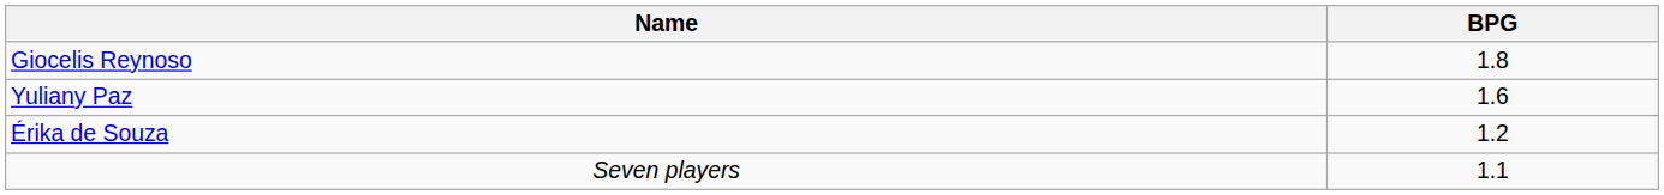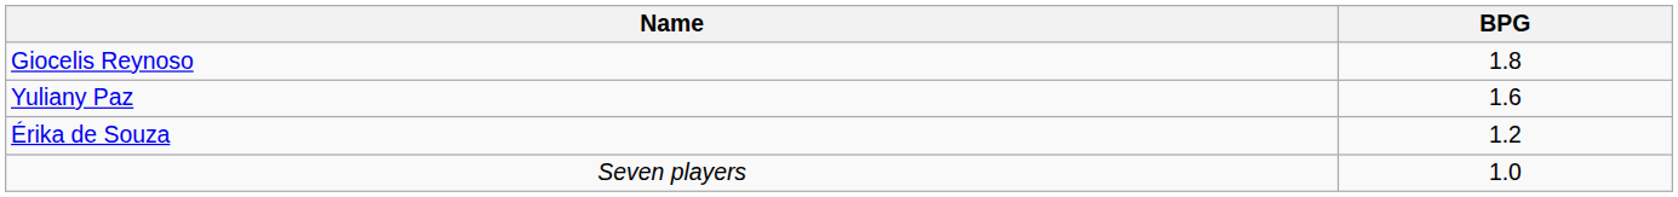 <table class=wikitable width="90%">
 <tr>
 <th width="80%">Name</th>
 <th width="20%">BPG</th>
 </tr>
 <tr>
 <td> <a href='#'>Giocelis Reynoso</a></td>
 <td align=center>1.8</td>
 </tr>
 <tr>
 <td> <a href='#'>Yuliany Paz</a></td>
 <td align=center>1.6</td>
 </tr>
 <tr>
 <td> <a href='#'>Érika de Souza</a></td>
 <td align=center>1.2</td>
 </tr>
 <tr>
 <td align=center><em>Seven players</em></td>
-<td align=center>1.1</td>
+<td align=center>1.0</td>
 </tr>
 </table>
